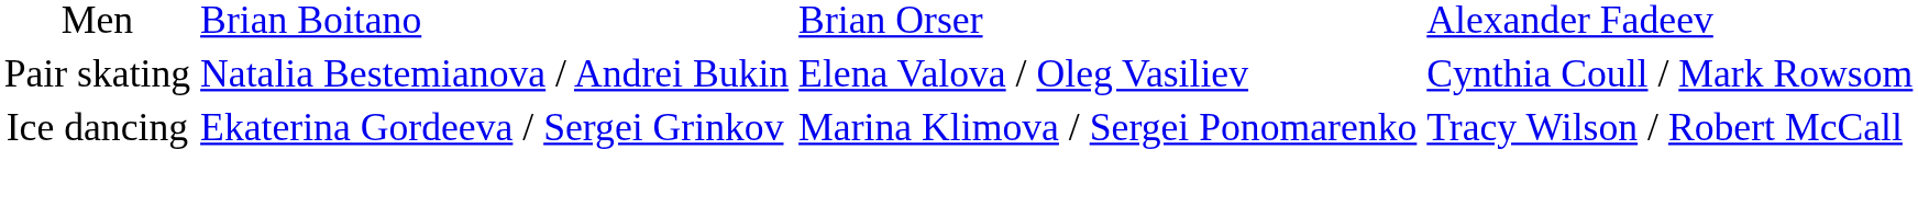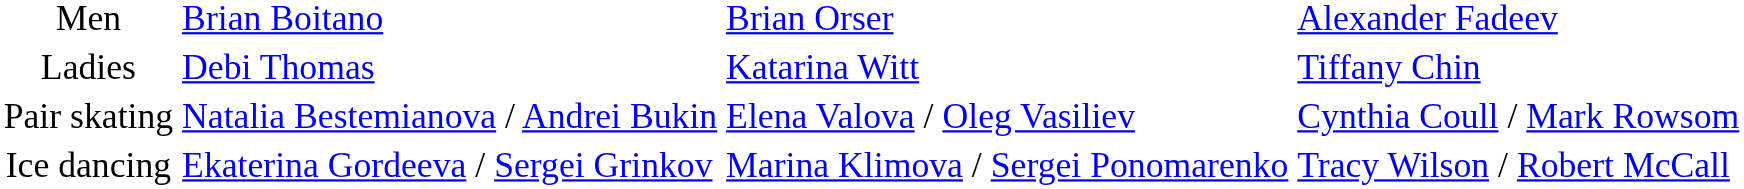 <table>
 <tr>
 <td align=center>Men</td>
 <td> <a href='#'>Brian Boitano</a></td>
 <td> <a href='#'>Brian Orser</a></td>
 <td> <a href='#'>Alexander Fadeev</a></td>
+</tr>
+<tr>
+<td align=center>Ladies</td>
+<td> <a href='#'>Debi Thomas</a></td>
+<td> <a href='#'>Katarina Witt</a></td>
+<td> <a href='#'>Tiffany Chin</a></td>
 </tr>
 <tr>
 <td align=center>Pair skating</td>
 <td> <a href='#'>Natalia Bestemianova</a> / <a href='#'>Andrei Bukin</a></td>
 <td> <a href='#'>Elena Valova</a> / <a href='#'>Oleg Vasiliev</a></td>
 <td> <a href='#'>Cynthia Coull</a> / <a href='#'>Mark Rowsom</a></td>
 </tr>
 <tr>
 <td align=center>Ice dancing</td>
 <td> <a href='#'>Ekaterina Gordeeva</a> / <a href='#'>Sergei Grinkov</a></td>
 <td> <a href='#'>Marina Klimova</a> / <a href='#'>Sergei Ponomarenko</a></td>
 <td> <a href='#'>Tracy Wilson</a> / <a href='#'>Robert McCall</a></td>
 </tr>
 </table>
